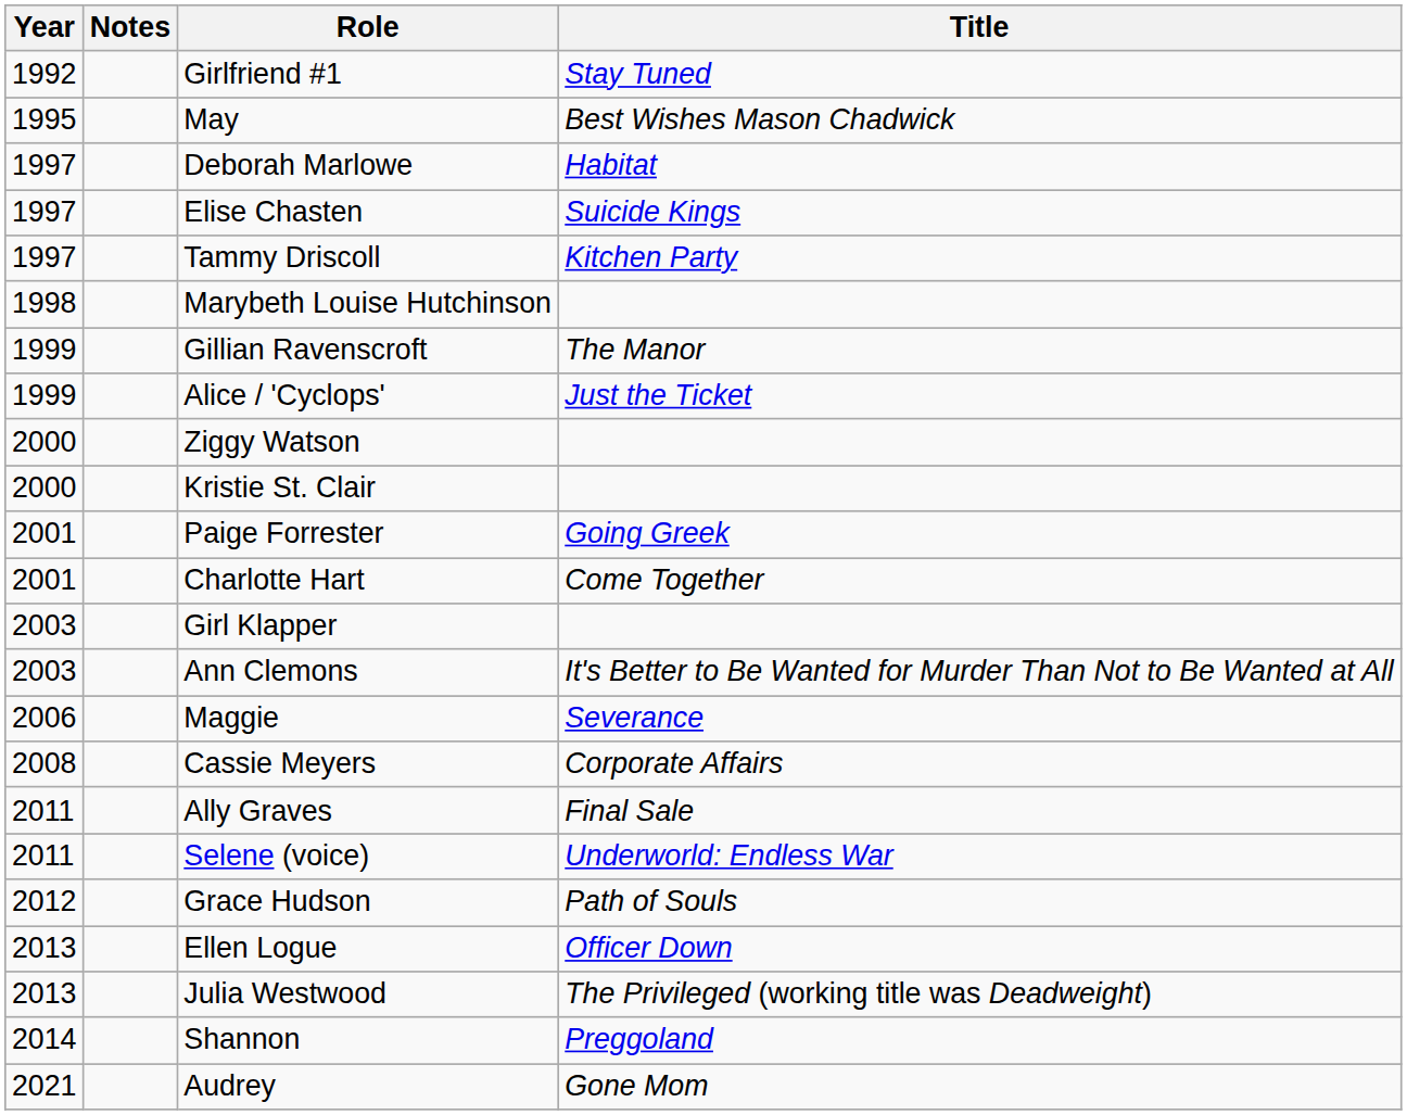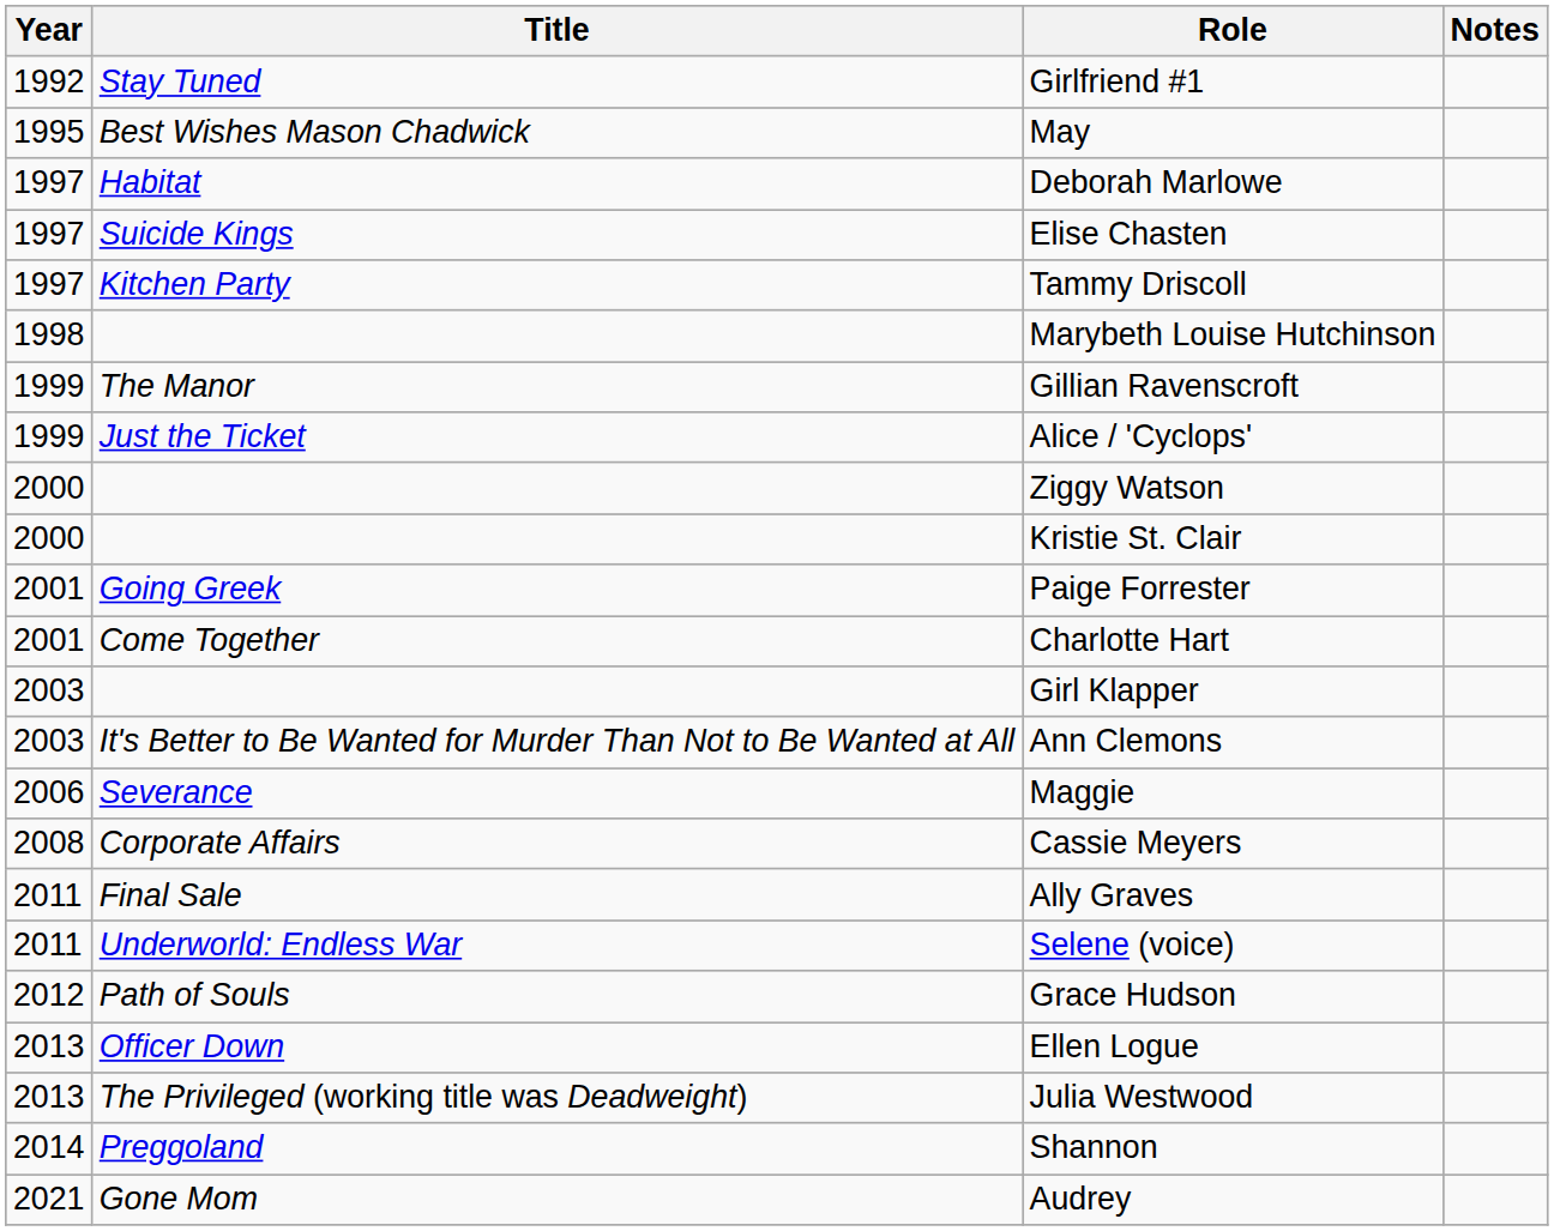 <table class="wikitable sortable">
 <tr>
 <th>Year</th>
+<th>Title</th>
+<th>Role</th>
 <th class="unsortable">Notes</th>
-<th>Role</th>
-<th>Title</th>
 </tr>
 <tr>
 <td>1992</td>
+<td><em><a href='#'>Stay Tuned</a></em></td>
+<td>Girlfriend #1</td>
 <td></td>
-<td>Girlfriend #1</td>
-<td><em><a href='#'>Stay Tuned</a></em></td>
 </tr>
 <tr>
 <td>1995</td>
+<td><em>Best Wishes Mason Chadwick</em></td>
+<td>May</td>
 <td></td>
-<td>May</td>
-<td><em>Best Wishes Mason Chadwick</em></td>
 </tr>
 <tr>
 <td>1997</td>
+<td><em><a href='#'>Habitat</a></em></td>
+<td>Deborah Marlowe</td>
 <td></td>
-<td>Deborah Marlowe</td>
-<td><em><a href='#'>Habitat</a></em></td>
 </tr>
 <tr>
 <td>1997</td>
+<td><em><a href='#'>Suicide Kings</a></em></td>
+<td>Elise Chasten</td>
 <td></td>
-<td>Elise Chasten</td>
-<td><em><a href='#'>Suicide Kings</a></em></td>
 </tr>
 <tr>
 <td>1997</td>
+<td><em><a href='#'>Kitchen Party</a></em></td>
+<td>Tammy Driscoll</td>
 <td></td>
-<td>Tammy Driscoll</td>
-<td><em><a href='#'>Kitchen Party</a></em></td>
 </tr>
 <tr>
 <td>1998</td>
+<td><em></em></td>
+<td>Marybeth Louise Hutchinson</td>
 <td></td>
-<td>Marybeth Louise Hutchinson</td>
-<td><em></em></td>
 </tr>
 <tr>
 <td>1999</td>
+<td data-sort-value="Manor, The"><em>The Manor</em></td>
+<td>Gillian Ravenscroft</td>
 <td></td>
-<td>Gillian Ravenscroft</td>
-<td data-sort-value="Manor, The"><em>The Manor</em></td>
 </tr>
 <tr>
 <td>1999</td>
+<td><em><a href='#'>Just the Ticket</a></em></td>
+<td>Alice / 'Cyclops'</td>
 <td></td>
-<td>Alice / 'Cyclops'</td>
-<td><em><a href='#'>Just the Ticket</a></em></td>
 </tr>
 <tr>
 <td>2000</td>
+<td><em></em></td>
+<td>Ziggy Watson</td>
 <td></td>
-<td>Ziggy Watson</td>
-<td><em></em></td>
 </tr>
 <tr>
 <td>2000</td>
+<td><em></em></td>
+<td>Kristie St. Clair</td>
 <td></td>
-<td>Kristie St. Clair</td>
-<td><em></em></td>
 </tr>
 <tr>
 <td>2001</td>
+<td><em><a href='#'>Going Greek</a></em></td>
+<td>Paige Forrester</td>
 <td></td>
-<td>Paige Forrester</td>
-<td><em><a href='#'>Going Greek</a></em></td>
 </tr>
 <tr>
 <td>2001</td>
+<td><em>Come Together</em></td>
+<td>Charlotte Hart</td>
 <td></td>
-<td>Charlotte Hart</td>
-<td><em>Come Together</em></td>
 </tr>
 <tr>
 <td>2003</td>
+<td><em></em></td>
+<td>Girl Klapper</td>
 <td></td>
-<td>Girl Klapper</td>
-<td><em></em></td>
 </tr>
 <tr>
 <td>2003</td>
+<td><em>It's Better to Be Wanted for Murder Than Not to Be Wanted at All</em></td>
+<td>Ann Clemons</td>
 <td></td>
-<td>Ann Clemons</td>
-<td><em>It's Better to Be Wanted for Murder Than Not to Be Wanted at All</em></td>
 </tr>
 <tr>
 <td>2006</td>
+<td><em><a href='#'>Severance</a></em></td>
+<td>Maggie</td>
 <td></td>
-<td>Maggie</td>
-<td><em><a href='#'>Severance</a></em></td>
 </tr>
 <tr>
 <td>2008</td>
+<td><em>Corporate Affairs</em></td>
+<td>Cassie Meyers</td>
 <td></td>
-<td>Cassie Meyers</td>
-<td><em>Corporate Affairs</em></td>
 </tr>
 <tr>
 <td>2011</td>
+<td><em>Final Sale</em></td>
+<td>Ally Graves</td>
 <td></td>
-<td>Ally Graves</td>
-<td><em>Final Sale</em></td>
 </tr>
 <tr>
 <td>2011</td>
+<td><em><a href='#'>Underworld: Endless War</a></em></td>
+<td><a href='#'>Selene</a> (voice)</td>
 <td></td>
-<td><a href='#'>Selene</a> (voice)</td>
-<td><em><a href='#'>Underworld: Endless War</a></em></td>
 </tr>
 <tr>
 <td>2012</td>
+<td><em>Path of Souls</em></td>
+<td>Grace Hudson</td>
 <td></td>
-<td>Grace Hudson</td>
-<td><em>Path of Souls</em></td>
 </tr>
 <tr>
 <td>2013</td>
+<td><em><a href='#'>Officer Down</a></em></td>
+<td>Ellen Logue</td>
 <td></td>
-<td>Ellen Logue</td>
-<td><em><a href='#'>Officer Down</a></em></td>
 </tr>
 <tr>
 <td>2013</td>
+<td data-sort-value="Privileged, The"><em>The Privileged</em> (working title was <em>Deadweight</em>)</td>
+<td>Julia Westwood</td>
 <td></td>
-<td>Julia Westwood</td>
-<td data-sort-value="Privileged, The"><em>The Privileged</em> (working title was <em>Deadweight</em>)</td>
 </tr>
 <tr>
 <td>2014</td>
+<td><em><a href='#'>Preggoland</a></em></td>
+<td>Shannon</td>
 <td></td>
-<td>Shannon</td>
-<td><em><a href='#'>Preggoland</a></em></td>
 </tr>
 <tr>
 <td>2021</td>
+<td><em>Gone Mom</em></td>
+<td>Audrey</td>
 <td></td>
-<td>Audrey</td>
-<td><em>Gone Mom</em></td>
 </tr>
 </table>
